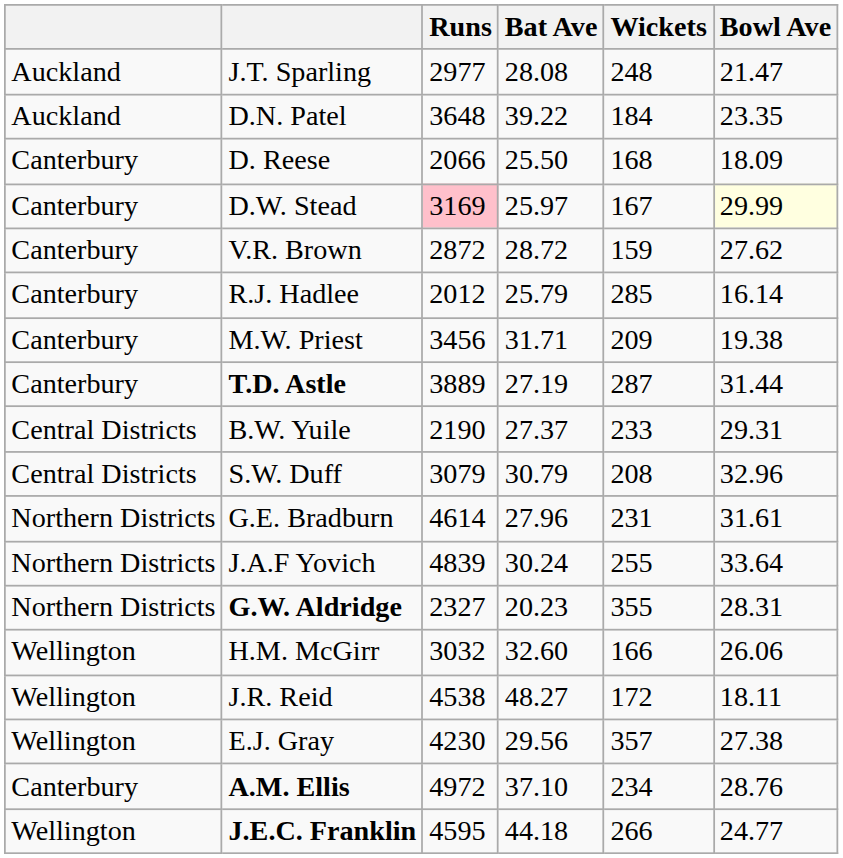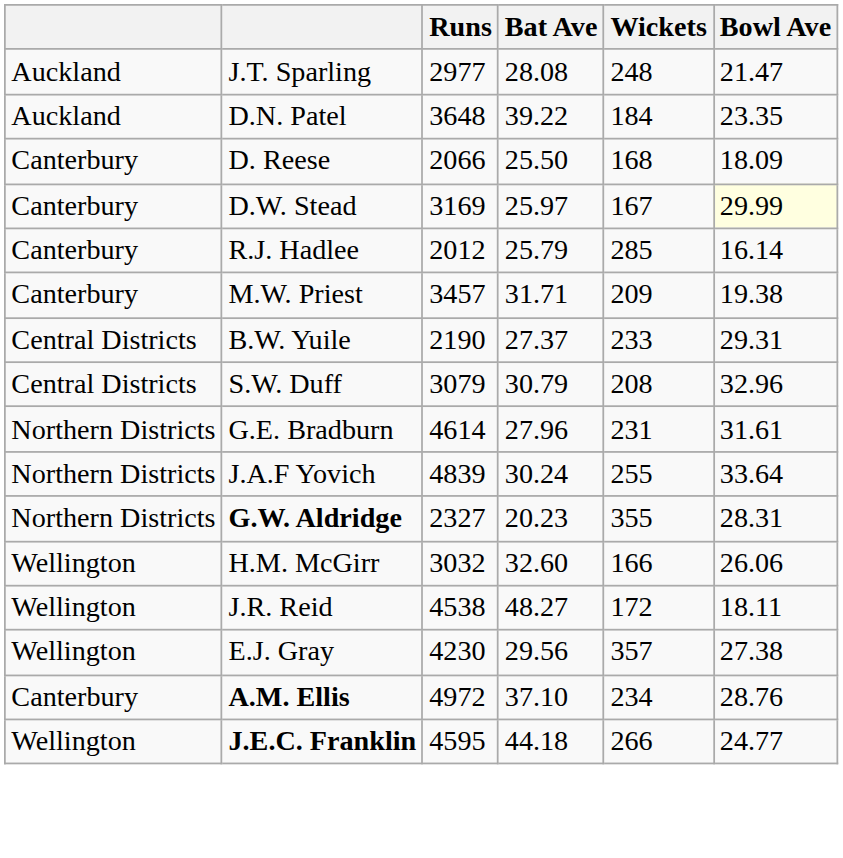 <table class="wikitable">
 <tr>
 <th></th>
 <th></th>
 <th>Runs</th>
 <th>Bat Ave</th>
 <th>Wickets</th>
 <th>Bowl Ave</th>
 </tr>
 <tr>
 <td>Auckland</td>
 <td>J.T. Sparling</td>
 <td>2977</td>
 <td>28.08</td>
 <td>248</td>
 <td>21.47</td>
 </tr>
 <tr>
 <td>Auckland</td>
 <td>D.N. Patel</td>
 <td>3648</td>
 <td>39.22</td>
 <td>184</td>
 <td>23.35</td>
 </tr>
 <tr>
 <td>Canterbury</td>
 <td>D. Reese</td>
 <td>2066</td>
 <td>25.50</td>
 <td>168</td>
 <td>18.09</td>
 </tr>
 <tr>
 <td>Canterbury</td>
 <td>D.W. Stead</td>
-<td style="background: pink;">3169</td>
+<td>3169</td>
 <td>25.97</td>
 <td>167</td>
 <td style="background: lightyellow;">29.99</td>
-</tr>
-<tr>
-<td>Canterbury</td>
-<td>V.R. Brown</td>
-<td>2872</td>
-<td>28.72</td>
-<td>159</td>
-<td>27.62</td>
 </tr>
 <tr>
 <td>Canterbury</td>
 <td>R.J. Hadlee</td>
 <td>2012</td>
 <td>25.79</td>
 <td>285</td>
 <td>16.14</td>
 </tr>
 <tr>
 <td>Canterbury</td>
 <td>M.W. Priest</td>
-<td>3456</td>
+<td>3457</td>
 <td>31.71</td>
 <td>209</td>
 <td>19.38</td>
-</tr>
-<tr>
-<td>Canterbury</td>
-<td><strong>T.D. Astle</strong></td>
-<td>3889</td>
-<td>27.19</td>
-<td>287</td>
-<td>31.44</td>
 </tr>
 <tr>
 <td>Central Districts</td>
 <td>B.W. Yuile</td>
 <td>2190</td>
 <td>27.37</td>
 <td>233</td>
 <td>29.31</td>
 </tr>
 <tr>
 <td>Central Districts</td>
 <td>S.W. Duff</td>
 <td>3079</td>
 <td>30.79</td>
 <td>208</td>
 <td>32.96</td>
 </tr>
 <tr>
 <td>Northern Districts</td>
 <td>G.E. Bradburn</td>
 <td>4614</td>
 <td>27.96</td>
 <td>231</td>
 <td>31.61</td>
 </tr>
 <tr>
 <td>Northern Districts</td>
 <td>J.A.F Yovich</td>
 <td>4839</td>
 <td>30.24</td>
 <td>255</td>
 <td>33.64</td>
 </tr>
 <tr>
 <td>Northern Districts</td>
 <td><strong>G.W. Aldridge</strong></td>
 <td>2327</td>
 <td>20.23</td>
 <td>355</td>
 <td>28.31</td>
 </tr>
 <tr>
 <td>Wellington</td>
 <td>H.M. McGirr</td>
 <td>3032</td>
 <td>32.60</td>
 <td>166</td>
 <td>26.06</td>
 </tr>
 <tr>
 <td>Wellington</td>
 <td>J.R. Reid</td>
 <td>4538</td>
 <td>48.27</td>
 <td>172</td>
 <td>18.11</td>
 </tr>
 <tr>
 <td>Wellington</td>
 <td>E.J. Gray</td>
 <td>4230</td>
 <td>29.56</td>
 <td>357</td>
 <td>27.38</td>
 </tr>
 <tr>
 <td>Canterbury</td>
 <td><strong>A.M. Ellis</strong></td>
 <td>4972</td>
 <td>37.10</td>
 <td>234</td>
 <td>28.76</td>
 </tr>
 <tr>
 <td>Wellington</td>
 <td><strong>J.E.C. Franklin</strong></td>
 <td>4595</td>
 <td>44.18</td>
 <td>266</td>
 <td>24.77</td>
 </tr>
 </table>
